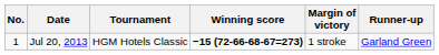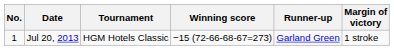 <table class="wikitable" style="font-size:95%;">
 <tr>
 <th>No.</th>
 <th>Date</th>
 <th>Tournament</th>
 <th>Winning score</th>
+<th>Runner-up</th>
 <th>Margin of<br>victory</th>
-<th>Runner-up</th>
 </tr>
 <tr>
 <td align=center>1</td>
 <td align=right>Jul 20, <a href='#'>2013</a></td>
 <td>HGM Hotels Classic</td>
-<td><strong>−15 (72-66-68-67=273)</strong></td>
+<td>−15 (72-66-68-67=273)</td>
+<td> <a href='#'>Garland Green</a></td>
 <td>1 stroke</td>
-<td> <a href='#'>Garland Green</a></td>
 </tr>
 </table>
